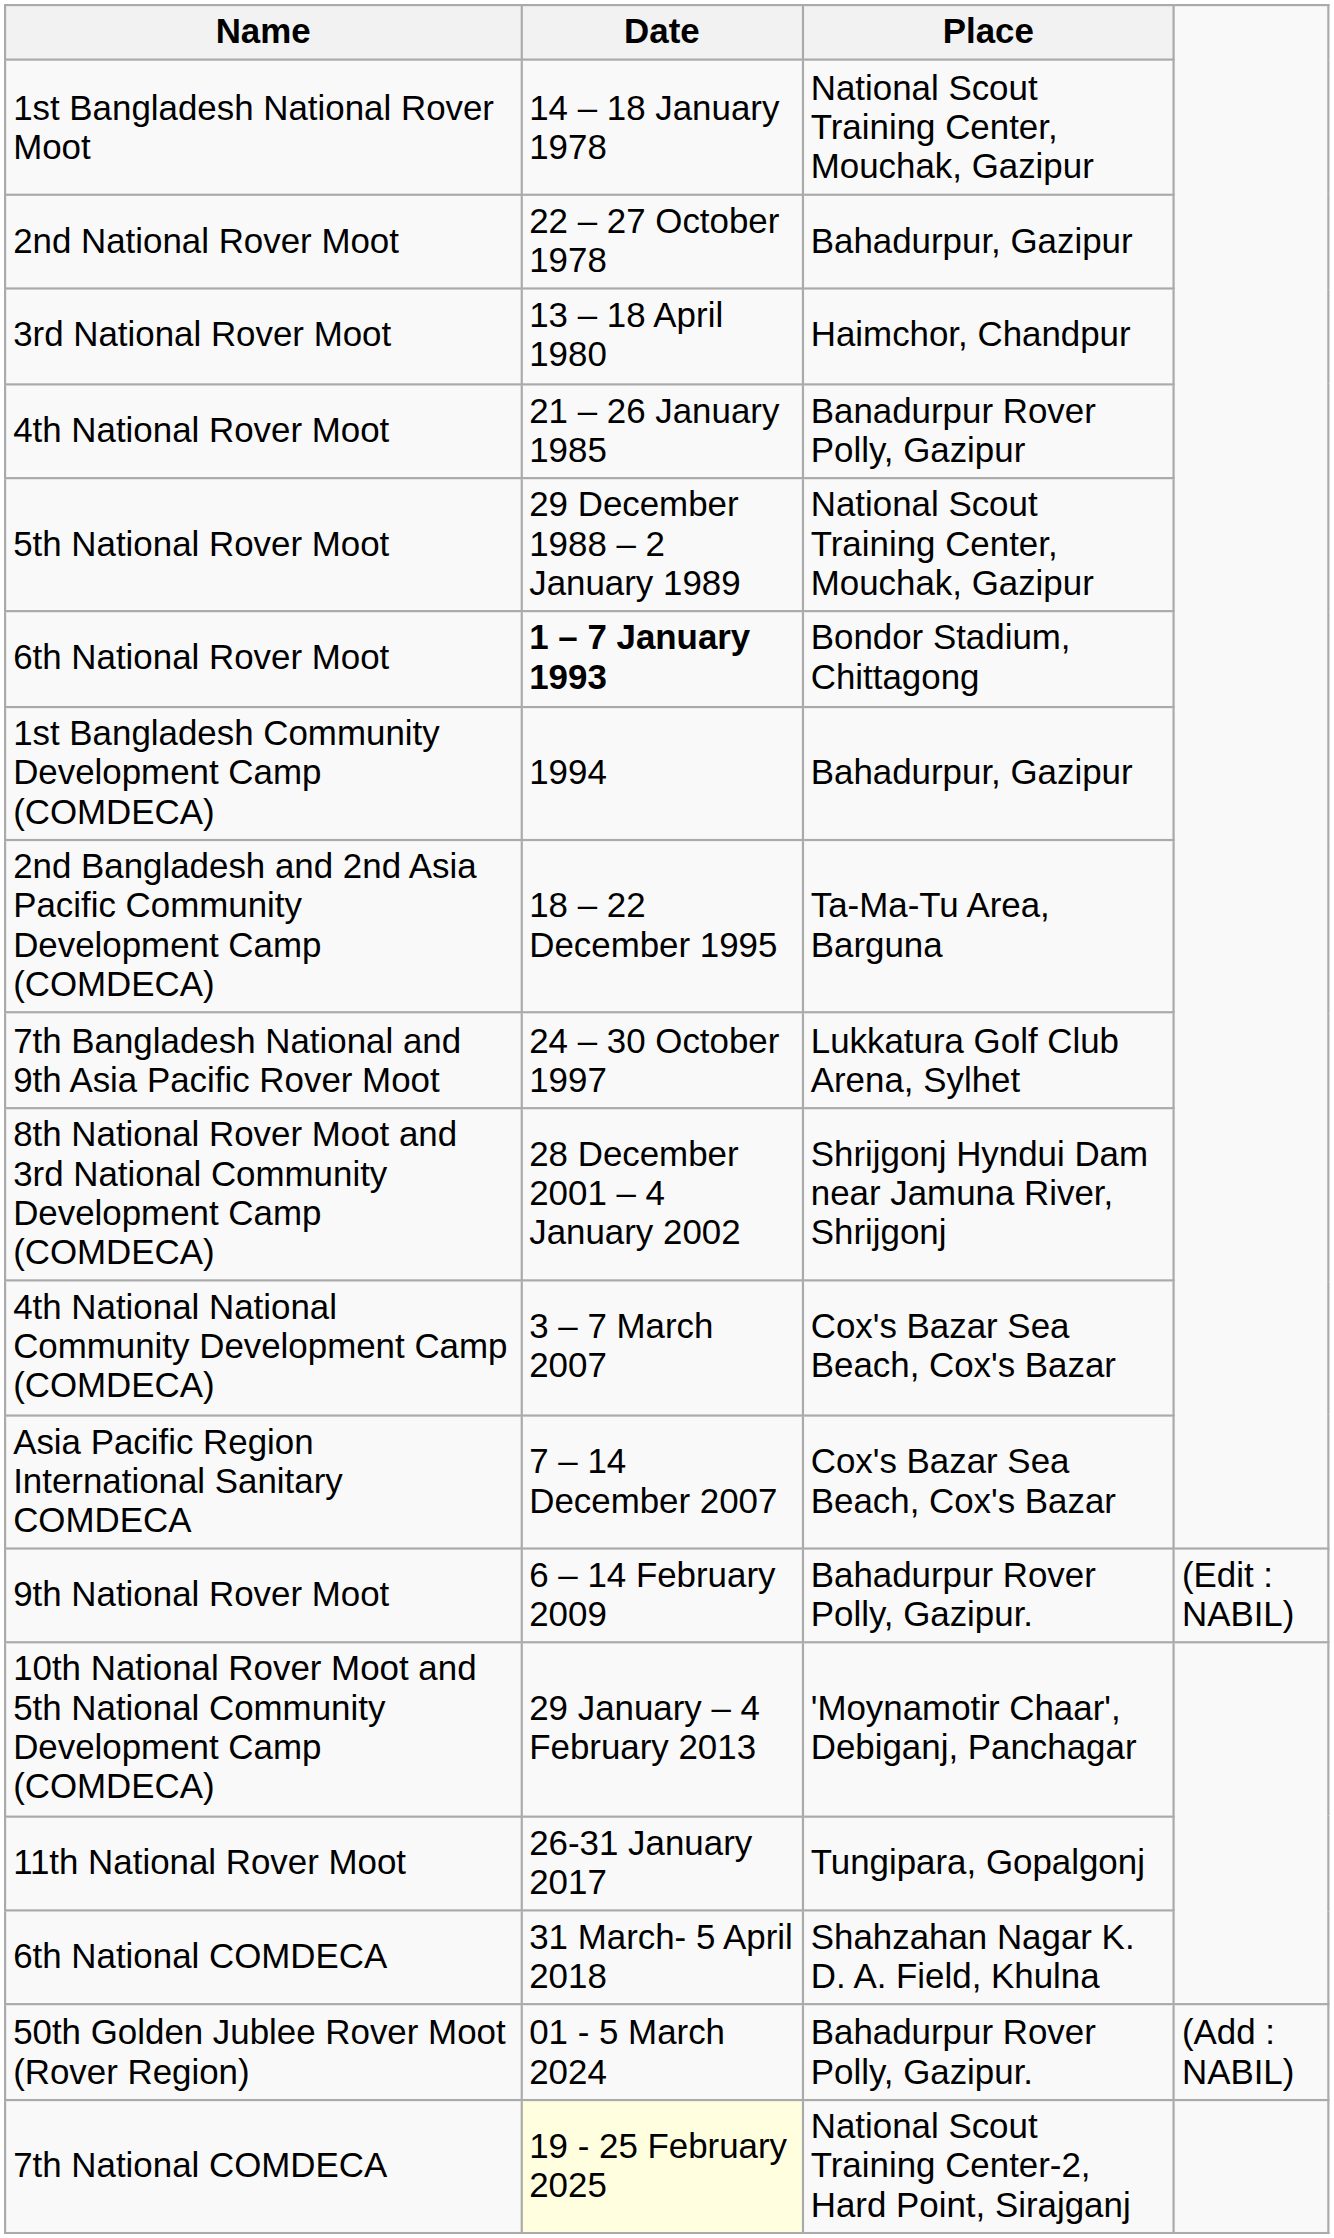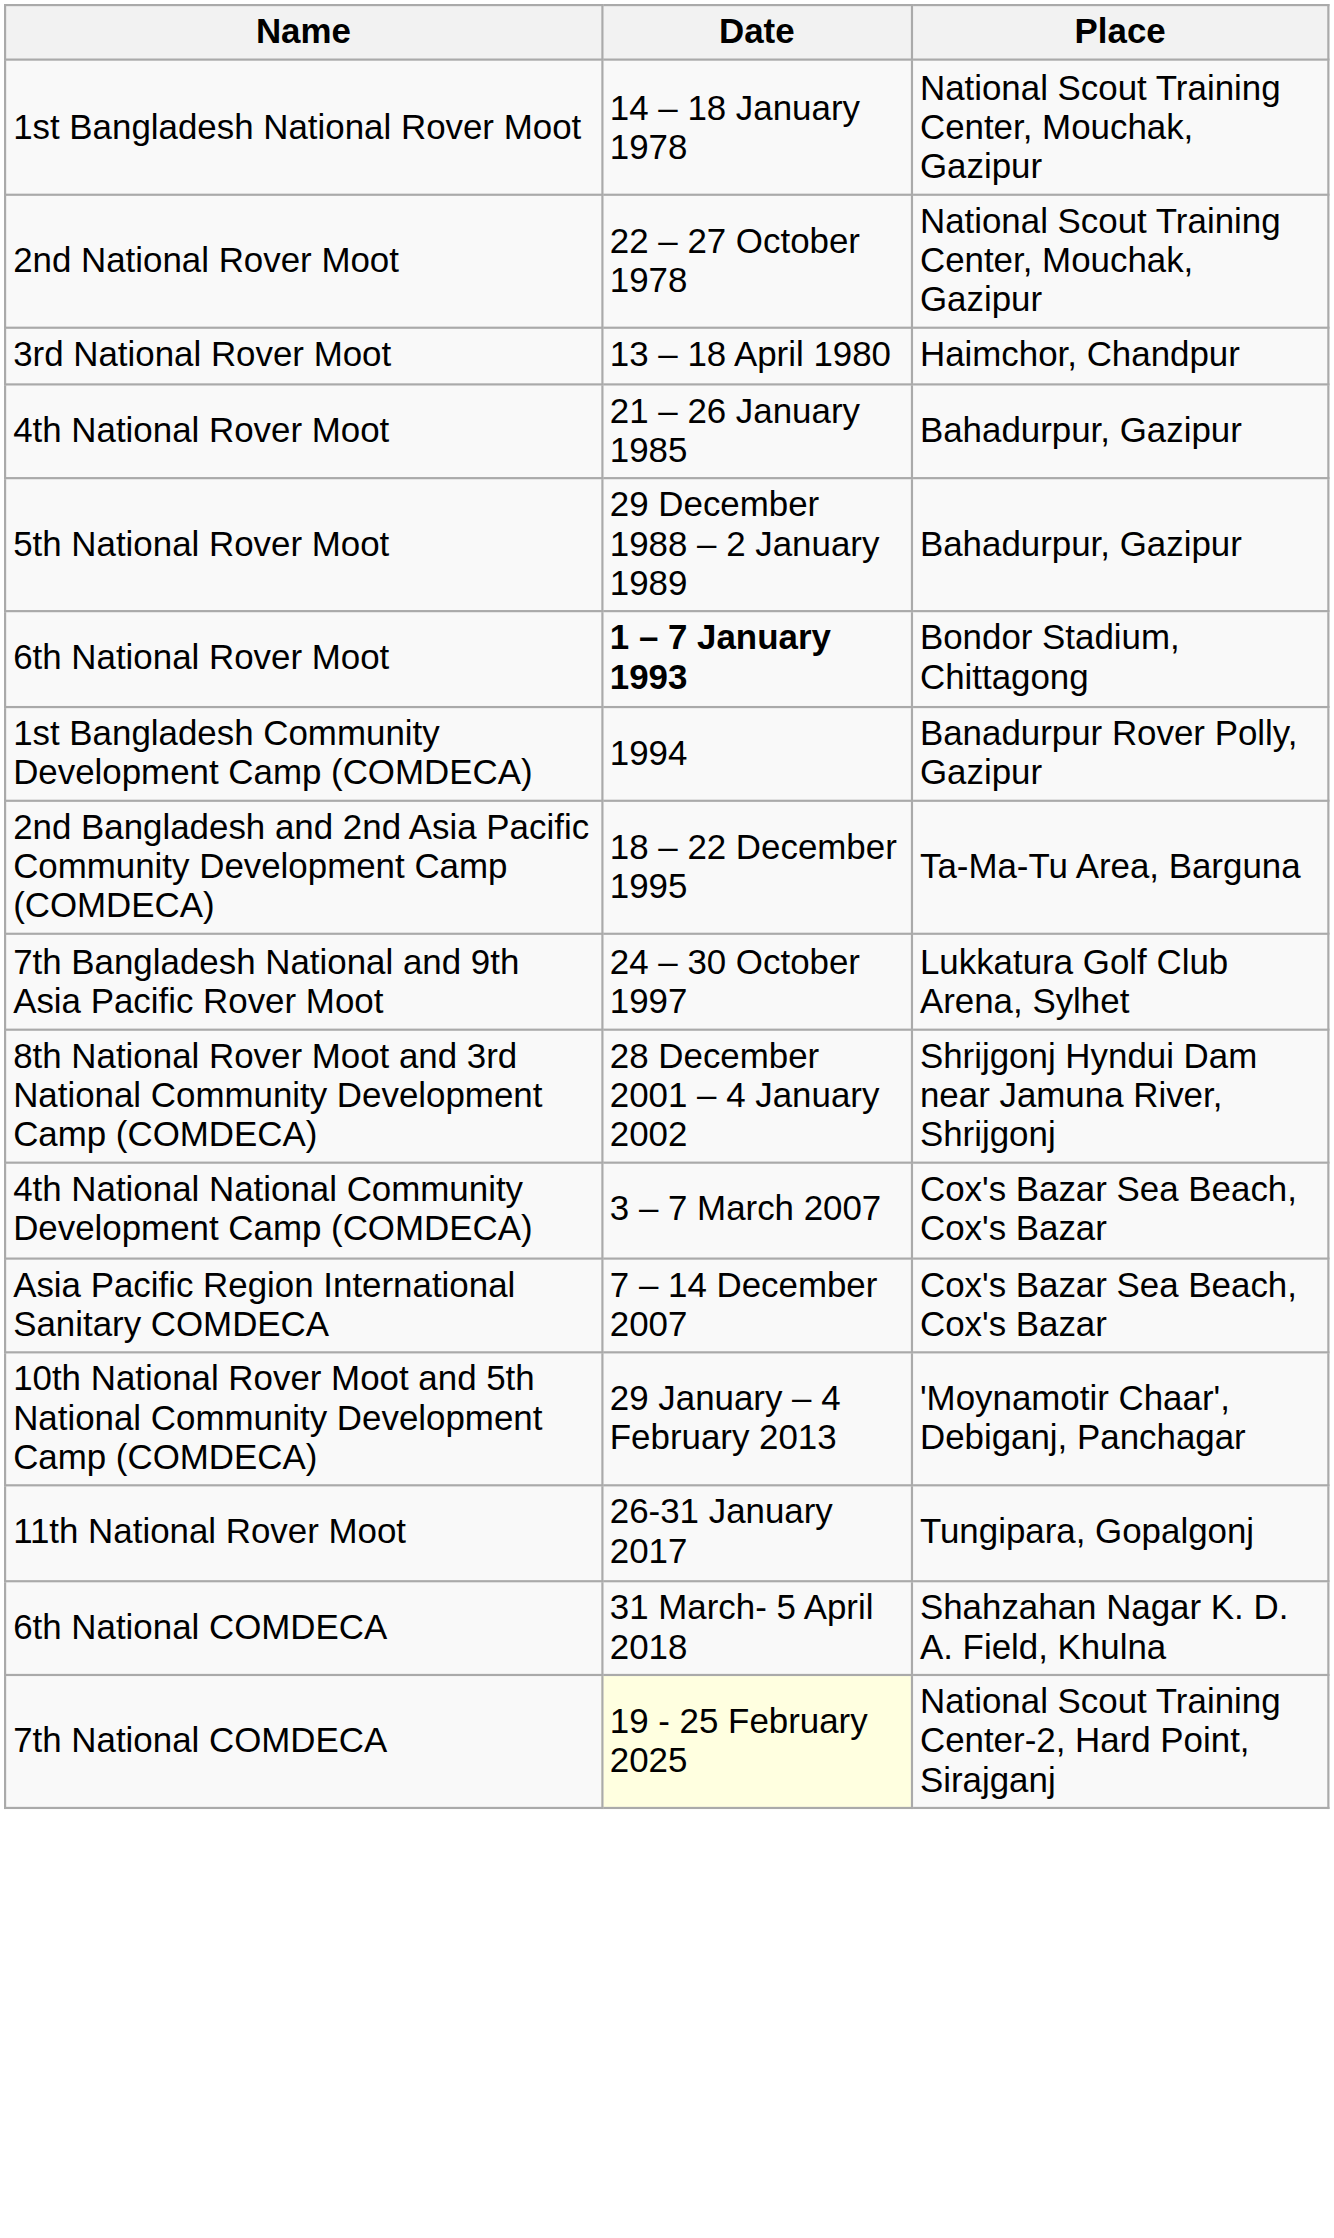 <table class="wikitable">
 <tr>
 <th>Name</th>
 <th>Date</th>
 <th>Place</th>
 </tr>
 <tr>
 <td>1st Bangladesh National Rover Moot</td>
 <td>14 – 18 January 1978</td>
 <td>National Scout Training Center, Mouchak, Gazipur</td>
 </tr>
 <tr>
 <td>2nd National Rover Moot</td>
 <td>22 – 27 October 1978</td>
-<td>Bahadurpur, Gazipur</td>
+<td>National Scout Training Center, Mouchak, Gazipur</td>
 </tr>
 <tr>
 <td>3rd National Rover Moot</td>
 <td>13 – 18 April 1980</td>
 <td>Haimchor, Chandpur</td>
 </tr>
 <tr>
 <td>4th National Rover Moot</td>
 <td>21 – 26 January 1985</td>
-<td>Banadurpur Rover Polly, Gazipur</td>
+<td>Bahadurpur, Gazipur</td>
 </tr>
 <tr>
 <td>5th National Rover Moot</td>
 <td>29 December 1988 – 2 January 1989</td>
-<td>National Scout Training Center, Mouchak, Gazipur</td>
+<td>Bahadurpur, Gazipur</td>
 </tr>
 <tr>
 <td>6th National Rover Moot</td>
 <td><strong>1 – 7 January 1993</strong></td>
 <td>Bondor Stadium, Chittagong</td>
 </tr>
 <tr>
 <td>1st Bangladesh Community Development Camp (COMDECA)</td>
 <td>1994</td>
-<td>Bahadurpur, Gazipur</td>
+<td>Banadurpur Rover Polly, Gazipur</td>
 </tr>
 <tr>
 <td>2nd Bangladesh and 2nd Asia Pacific Community Development Camp (COMDECA)</td>
 <td>18 – 22 December 1995</td>
 <td>Ta-Ma-Tu Area, Barguna</td>
 </tr>
 <tr>
 <td>7th Bangladesh National and 9th Asia Pacific Rover Moot</td>
 <td>24 – 30 October 1997</td>
 <td>Lukkatura Golf Club Arena, Sylhet</td>
 </tr>
 <tr>
 <td>8th National Rover Moot and 3rd National Community Development Camp (COMDECA)</td>
 <td>28 December 2001 – 4 January 2002</td>
 <td>Shrijgonj Hyndui Dam near Jamuna River, Shrijgonj</td>
 </tr>
 <tr>
 <td>4th National National Community Development Camp (COMDECA)</td>
 <td>3 – 7 March 2007</td>
 <td>Cox's Bazar Sea Beach, Cox's Bazar</td>
 </tr>
 <tr>
 <td>Asia Pacific Region International Sanitary COMDECA</td>
 <td>7 – 14 December 2007</td>
 <td>Cox's Bazar Sea Beach, Cox's Bazar</td>
 </tr>
 <tr>
-<td>9th National Rover Moot</td>
-<td>6 – 14 February 2009</td>
-<td>Bahadurpur Rover Polly, Gazipur.</td>
-<td>(Edit : NABIL)</td>
-</tr>
-<tr>
 <td>10th National Rover Moot and 5th National Community Development Camp (COMDECA)</td>
 <td>29 January – 4 February 2013</td>
 <td>'Moynamotir Chaar', Debiganj, Panchagar</td>
 </tr>
 <tr>
 <td>11th National Rover Moot</td>
 <td>26-31 January 2017</td>
 <td>Tungipara, Gopalgonj</td>
 </tr>
 <tr>
 <td>6th National COMDECA</td>
 <td>31 March- 5 April 2018</td>
 <td>Shahzahan Nagar K. D. A. Field, Khulna</td>
 </tr>
 <tr>
-<td>50th Golden Jublee Rover Moot (Rover Region)</td>
-<td>01 - 5 March 2024</td>
-<td>Bahadurpur Rover Polly, Gazipur.</td>
-<td>(Add : NABIL)</td>
-</tr>
-<tr>
 <td>7th National COMDECA</td>
 <td style="background: lightyellow;">19 - 25 February 2025</td>
 <td>National Scout Training Center-2, Hard Point, Sirajganj</td>
 </tr>
 </table>
